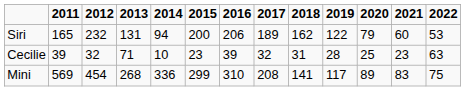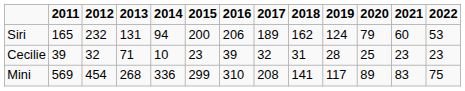 <table class="wikitable">
 <tr>
 <td></td>
 <td><strong>2011</strong></td>
 <td><strong>2012</strong></td>
 <td><strong>2013</strong></td>
 <td><strong>2014</strong></td>
 <td><strong>2015</strong></td>
 <td><strong>2016</strong></td>
 <td><strong>2017</strong></td>
 <td><strong>2018</strong></td>
 <td><strong>2019</strong></td>
 <td><strong>2020</strong></td>
 <td><strong>2021</strong></td>
 <td><strong>2022</strong></td>
 </tr>
 <tr>
 <td>Siri</td>
 <td>165</td>
 <td>232</td>
 <td>131</td>
 <td>94</td>
 <td>200</td>
 <td>206</td>
 <td>189</td>
 <td>162</td>
-<td>122</td>
+<td>124</td>
 <td>79</td>
 <td>60</td>
 <td>53</td>
 </tr>
 <tr>
 <td>Cecilie</td>
 <td>39</td>
 <td>32</td>
 <td>71</td>
 <td>10</td>
 <td>23</td>
 <td>39</td>
 <td>32</td>
 <td>31</td>
 <td>28</td>
 <td>25</td>
 <td>23</td>
-<td>63</td>
+<td>23</td>
 </tr>
 <tr>
 <td>Mini</td>
 <td>569</td>
 <td>454</td>
 <td>268</td>
 <td>336</td>
 <td>299</td>
 <td>310</td>
 <td>208</td>
 <td>141</td>
 <td>117</td>
 <td>89</td>
 <td>83</td>
 <td>75</td>
 </tr>
 </table>
